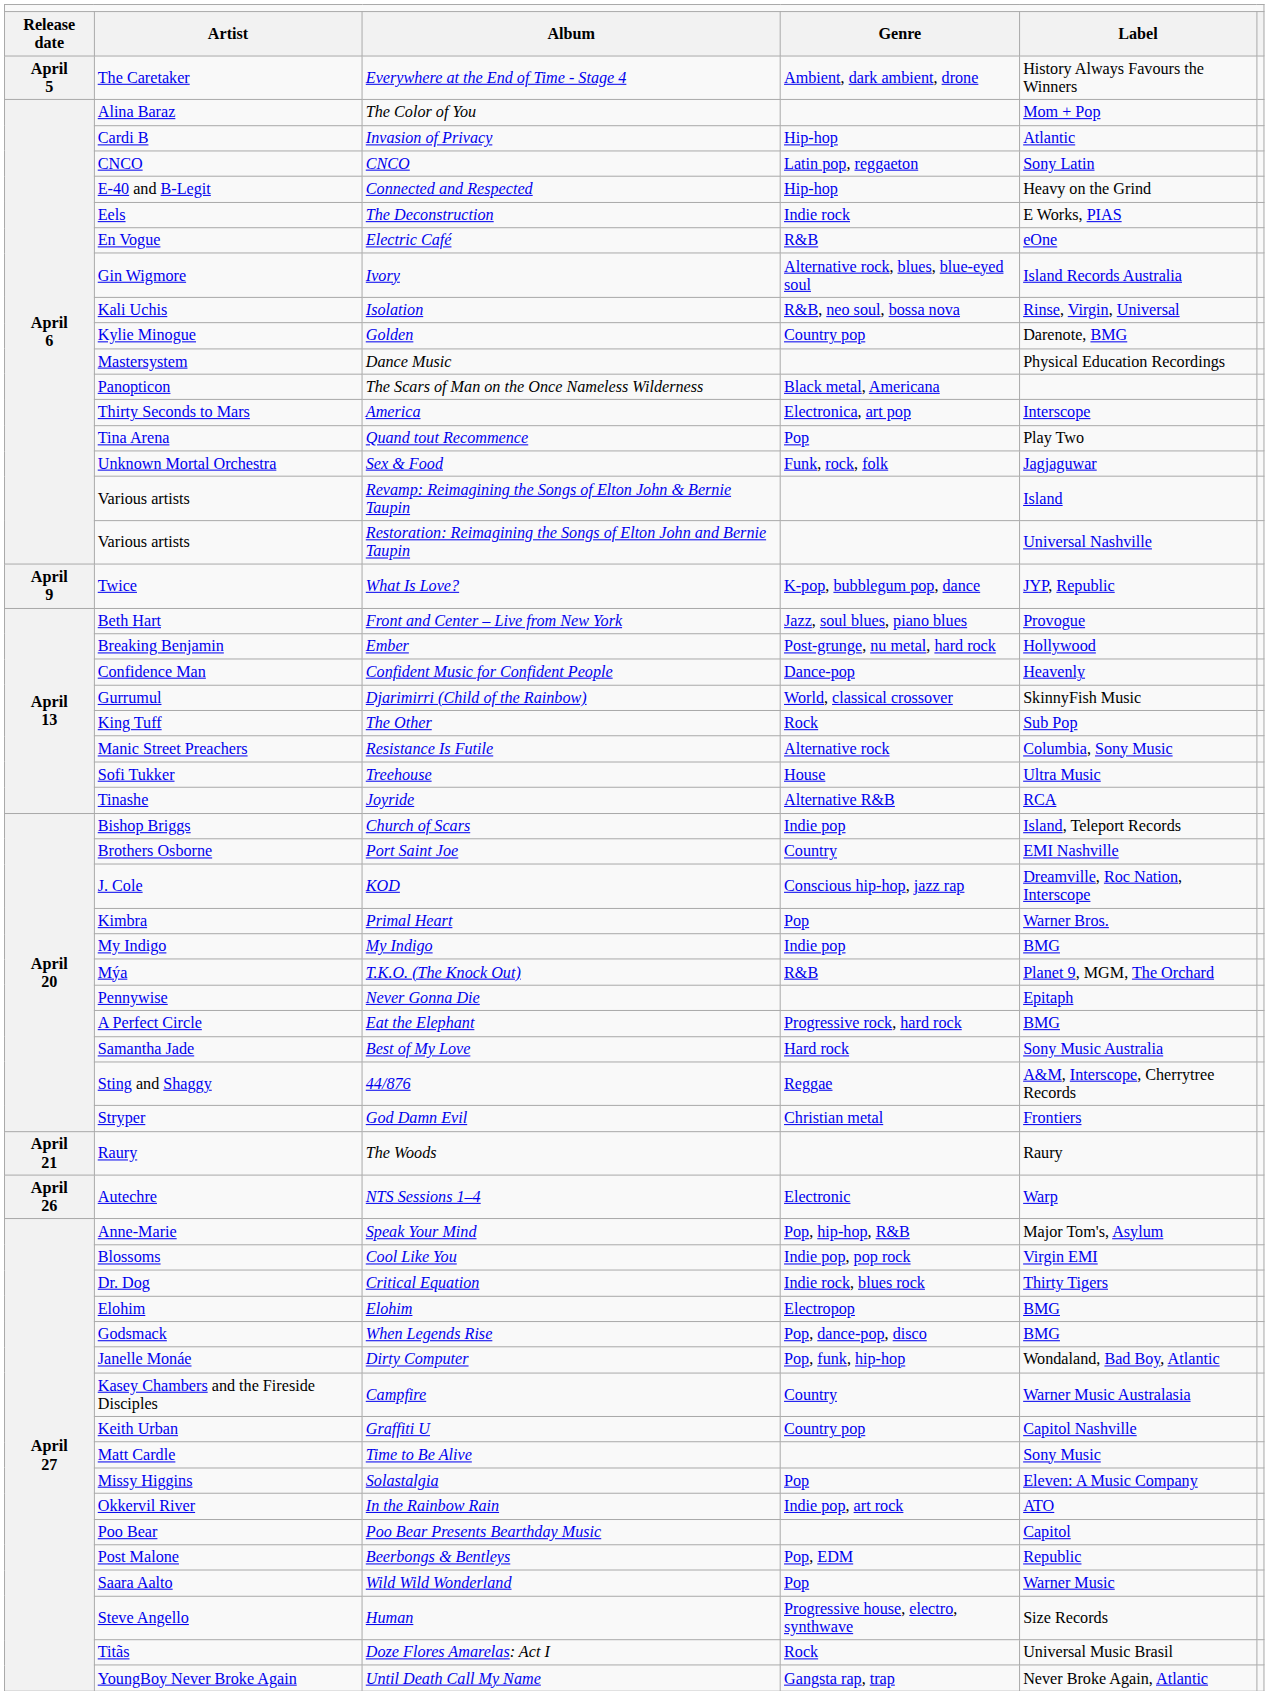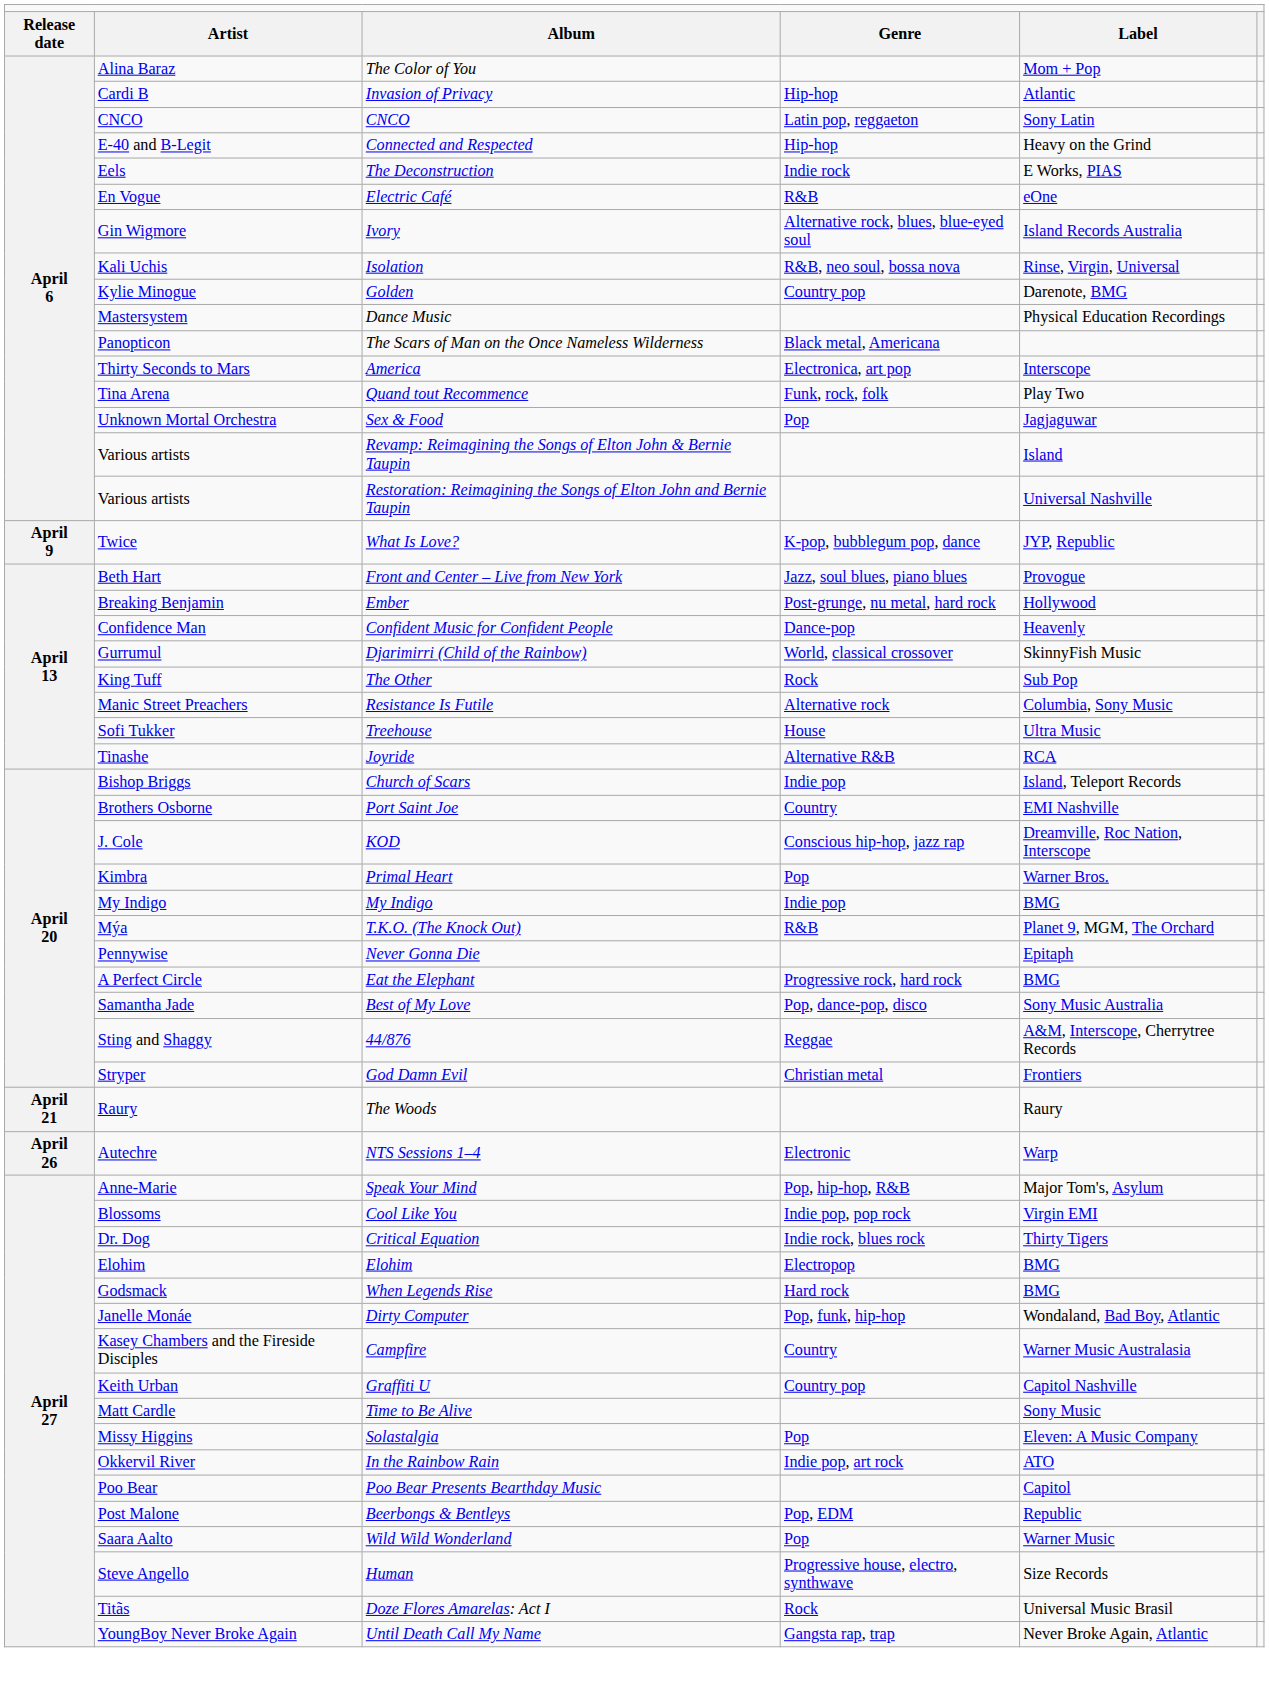 <table class="wikitable plainrowheaders">
 <tr>
 <td colspan="6" style="text-align:center;"></td>
 </tr>
 <tr>
 <th scope="col">Release date</th>
 <th scope="col">Artist</th>
 <th scope="col">Album</th>
 <th scope="col">Genre</th>
 <th scope="col">Label</th>
 <th scope="col"></th>
-</tr>
-<tr>
-<th scope="row" style="text-align:center;">April<br>5</th>
-<td><a href='#'>The Caretaker</a></td>
-<td><em><a href='#'>Everywhere at the End of Time - Stage 4</a></em></td>
-<td><a href='#'>Ambient</a>, <a href='#'>dark ambient</a>, <a href='#'>drone</a></td>
-<td>History Always Favours the Winners</td>
-<td></td>
 </tr>
 <tr>
 <th scope="row" rowspan="16" style="text-align:center;">April<br>6</th>
 <td><a href='#'>Alina Baraz</a></td>
 <td><em>The Color of You</em></td>
 <td></td>
 <td><a href='#'>Mom + Pop</a></td>
 <td></td>
 </tr>
 <tr>
 <td><a href='#'>Cardi B</a></td>
 <td><em><a href='#'>Invasion of Privacy</a></em></td>
 <td><a href='#'>Hip-hop</a></td>
 <td><a href='#'>Atlantic</a></td>
 <td></td>
 </tr>
 <tr>
 <td><a href='#'>CNCO</a></td>
 <td><em><a href='#'>CNCO</a></em></td>
 <td><a href='#'>Latin pop</a>, <a href='#'>reggaeton</a></td>
 <td><a href='#'>Sony Latin</a></td>
 <td></td>
 </tr>
 <tr>
 <td><a href='#'>E-40</a> and <a href='#'>B-Legit</a></td>
 <td><em><a href='#'>Connected and Respected</a></em></td>
 <td><a href='#'>Hip-hop</a></td>
 <td>Heavy on the Grind</td>
 <td></td>
 </tr>
 <tr>
 <td><a href='#'>Eels</a></td>
 <td><em><a href='#'>The Deconstruction</a></em></td>
 <td><a href='#'>Indie rock</a></td>
 <td>E Works, <a href='#'>PIAS</a></td>
 <td></td>
 </tr>
 <tr>
 <td><a href='#'>En Vogue</a></td>
 <td><em><a href='#'>Electric Café</a></em></td>
 <td><a href='#'>R&B</a></td>
 <td><a href='#'>eOne</a></td>
 <td></td>
 </tr>
 <tr>
 <td><a href='#'>Gin Wigmore</a></td>
 <td><em><a href='#'>Ivory</a></em></td>
 <td><a href='#'>Alternative rock</a>, <a href='#'>blues</a>, <a href='#'>blue-eyed soul</a></td>
 <td><a href='#'>Island Records Australia</a></td>
 <td></td>
 </tr>
 <tr>
 <td><a href='#'>Kali Uchis</a></td>
 <td><em><a href='#'>Isolation</a></em></td>
 <td><a href='#'>R&B</a>, <a href='#'>neo soul</a>, <a href='#'>bossa nova</a></td>
 <td><a href='#'>Rinse</a>, <a href='#'>Virgin</a>, <a href='#'>Universal</a></td>
 <td></td>
 </tr>
 <tr>
 <td><a href='#'>Kylie Minogue</a></td>
 <td><em><a href='#'>Golden</a></em></td>
 <td><a href='#'>Country pop</a></td>
 <td>Darenote, <a href='#'>BMG</a></td>
 <td></td>
 </tr>
 <tr>
 <td><a href='#'>Mastersystem</a></td>
 <td><em>Dance Music</em></td>
 <td></td>
 <td>Physical Education Recordings</td>
 <td></td>
 </tr>
 <tr>
 <td><a href='#'>Panopticon</a></td>
 <td><em>The Scars of Man on the Once Nameless Wilderness</em></td>
 <td><a href='#'>Black metal</a>, <a href='#'>Americana</a></td>
 <td></td>
 <td></td>
 </tr>
 <tr>
 <td><a href='#'>Thirty Seconds to Mars</a></td>
 <td><em><a href='#'>America</a></em></td>
 <td><a href='#'>Electronica</a>, <a href='#'>art pop</a></td>
 <td><a href='#'>Interscope</a></td>
 <td></td>
 </tr>
 <tr>
 <td><a href='#'>Tina Arena</a></td>
 <td><em><a href='#'>Quand tout Recommence</a></em></td>
-<td><a href='#'>Pop</a></td>
+<td><a href='#'>Funk</a>, <a href='#'>rock</a>, <a href='#'>folk</a></td>
 <td>Play Two</td>
 <td></td>
 </tr>
 <tr>
 <td><a href='#'>Unknown Mortal Orchestra</a></td>
 <td><em><a href='#'>Sex & Food</a></em></td>
-<td><a href='#'>Funk</a>, <a href='#'>rock</a>, <a href='#'>folk</a></td>
+<td><a href='#'>Pop</a></td>
 <td><a href='#'>Jagjaguwar</a></td>
 <td></td>
 </tr>
 <tr>
 <td>Various artists</td>
 <td><em><a href='#'>Revamp: Reimagining the Songs of Elton John & Bernie Taupin</a></em></td>
 <td></td>
 <td><a href='#'>Island</a></td>
 <td></td>
 </tr>
 <tr>
 <td>Various artists</td>
 <td><em><a href='#'>Restoration: Reimagining the Songs of Elton John and Bernie Taupin</a></em></td>
 <td></td>
 <td><a href='#'>Universal Nashville</a></td>
 <td></td>
 </tr>
 <tr>
 <th scope="row" style="text-align:center;">April<br>9</th>
 <td><a href='#'>Twice</a></td>
 <td><em><a href='#'>What Is Love?</a></em></td>
 <td><a href='#'>K-pop</a>, <a href='#'>bubblegum pop</a>, <a href='#'>dance</a></td>
 <td><a href='#'>JYP</a>, <a href='#'>Republic</a></td>
 <td></td>
 </tr>
 <tr>
 <th scope="row" rowspan="8" style="text-align:center;">April<br>13</th>
 <td><a href='#'>Beth Hart</a></td>
 <td><em><a href='#'>Front and Center – Live from New York</a></em></td>
 <td><a href='#'>Jazz</a>, <a href='#'>soul blues</a>, <a href='#'>piano blues</a></td>
 <td><a href='#'>Provogue</a></td>
 <td></td>
 </tr>
 <tr>
 <td><a href='#'>Breaking Benjamin</a></td>
 <td><em><a href='#'>Ember</a></em></td>
 <td><a href='#'>Post-grunge</a>, <a href='#'>nu metal</a>, <a href='#'>hard rock</a></td>
 <td><a href='#'>Hollywood</a></td>
 <td></td>
 </tr>
 <tr>
 <td><a href='#'>Confidence Man</a></td>
 <td><em><a href='#'>Confident Music for Confident People</a></em></td>
 <td><a href='#'>Dance-pop</a></td>
 <td><a href='#'>Heavenly</a></td>
 <td></td>
 </tr>
 <tr>
 <td><a href='#'>Gurrumul</a></td>
 <td><em><a href='#'>Djarimirri (Child of the Rainbow)</a></em></td>
 <td><a href='#'>World</a>, <a href='#'>classical crossover</a></td>
 <td>SkinnyFish Music</td>
 <td></td>
 </tr>
 <tr>
 <td><a href='#'>King Tuff</a></td>
 <td><em><a href='#'>The Other</a></em></td>
 <td><a href='#'>Rock</a></td>
 <td><a href='#'>Sub Pop</a></td>
 <td></td>
 </tr>
 <tr>
 <td><a href='#'>Manic Street Preachers</a></td>
 <td><em><a href='#'>Resistance Is Futile</a></em></td>
 <td><a href='#'>Alternative rock</a></td>
 <td><a href='#'>Columbia</a>, <a href='#'>Sony Music</a></td>
 <td></td>
 </tr>
 <tr>
 <td><a href='#'>Sofi Tukker</a></td>
 <td><em><a href='#'>Treehouse</a></em></td>
 <td><a href='#'>House</a></td>
 <td><a href='#'>Ultra Music</a></td>
 <td></td>
 </tr>
 <tr>
 <td><a href='#'>Tinashe</a></td>
 <td><em><a href='#'>Joyride</a></em></td>
 <td><a href='#'>Alternative R&B</a></td>
 <td><a href='#'>RCA</a></td>
 <td></td>
 </tr>
 <tr>
 <th scope="row" rowspan="11" style="text-align:center;">April<br>20</th>
 <td><a href='#'>Bishop Briggs</a></td>
 <td><em><a href='#'>Church of Scars</a></em></td>
 <td><a href='#'>Indie pop</a></td>
 <td><a href='#'>Island</a>, Teleport Records</td>
 <td></td>
 </tr>
 <tr>
 <td><a href='#'>Brothers Osborne</a></td>
 <td><em><a href='#'>Port Saint Joe</a></em></td>
 <td><a href='#'>Country</a></td>
 <td><a href='#'>EMI Nashville</a></td>
 <td></td>
 </tr>
 <tr>
 <td><a href='#'>J. Cole</a></td>
 <td><em><a href='#'>KOD</a></em></td>
 <td><a href='#'>Conscious hip-hop</a>, <a href='#'>jazz rap</a></td>
 <td><a href='#'>Dreamville</a>, <a href='#'>Roc Nation</a>, <a href='#'>Interscope</a></td>
 <td></td>
 </tr>
 <tr>
 <td><a href='#'>Kimbra</a></td>
 <td><em><a href='#'>Primal Heart</a></em></td>
 <td><a href='#'>Pop</a></td>
 <td><a href='#'>Warner Bros.</a></td>
 <td></td>
 </tr>
 <tr>
 <td><a href='#'>My Indigo</a></td>
 <td><em><a href='#'>My Indigo</a></em></td>
 <td><a href='#'>Indie pop</a></td>
 <td><a href='#'>BMG</a></td>
 <td></td>
 </tr>
 <tr>
 <td><a href='#'>Mýa</a></td>
 <td><em><a href='#'>T.K.O. (The Knock Out)</a></em></td>
 <td><a href='#'>R&B</a></td>
 <td><a href='#'>Planet 9</a>, MGM, <a href='#'>The Orchard</a></td>
 <td></td>
 </tr>
 <tr>
 <td><a href='#'>Pennywise</a></td>
 <td><em><a href='#'>Never Gonna Die</a></em></td>
 <td></td>
 <td><a href='#'>Epitaph</a></td>
 <td></td>
 </tr>
 <tr>
 <td><a href='#'>A Perfect Circle</a></td>
 <td><em><a href='#'>Eat the Elephant</a></em></td>
 <td><a href='#'>Progressive rock</a>, <a href='#'>hard rock</a></td>
 <td><a href='#'>BMG</a></td>
 <td></td>
 </tr>
 <tr>
 <td><a href='#'>Samantha Jade</a></td>
 <td><em><a href='#'>Best of My Love</a></em></td>
-<td><a href='#'>Hard rock</a></td>
+<td><a href='#'>Pop</a>, <a href='#'>dance-pop</a>, <a href='#'>disco</a></td>
 <td><a href='#'>Sony Music Australia</a></td>
 <td></td>
 </tr>
 <tr>
 <td><a href='#'>Sting</a> and <a href='#'>Shaggy</a></td>
 <td><em><a href='#'>44/876</a></em></td>
 <td><a href='#'>Reggae</a></td>
 <td><a href='#'>A&M</a>, <a href='#'>Interscope</a>, Cherrytree Records</td>
 <td></td>
 </tr>
 <tr>
 <td><a href='#'>Stryper</a></td>
 <td><em><a href='#'>God Damn Evil</a></em></td>
 <td><a href='#'>Christian metal</a></td>
 <td><a href='#'>Frontiers</a></td>
 <td></td>
 </tr>
 <tr>
 <th scope="row" rowspan="1" style="text-align:center;">April<br>21</th>
 <td><a href='#'>Raury</a></td>
 <td><em>The Woods</em></td>
 <td></td>
 <td>Raury</td>
 <td></td>
 </tr>
 <tr>
 <th scope="row" style="text-align:center;">April<br>26</th>
 <td><a href='#'>Autechre</a></td>
 <td><em><a href='#'>NTS Sessions 1–4</a></em></td>
 <td><a href='#'>Electronic</a></td>
 <td><a href='#'>Warp</a></td>
 <td></td>
 </tr>
 <tr>
 <th scope="row" rowspan="17" style="text-align:center;">April<br>27</th>
 <td><a href='#'>Anne-Marie</a></td>
 <td><em><a href='#'>Speak Your Mind</a></em></td>
 <td><a href='#'>Pop</a>, <a href='#'>hip-hop</a>, <a href='#'>R&B</a></td>
 <td>Major Tom's, <a href='#'>Asylum</a></td>
 <td></td>
 </tr>
 <tr>
 <td><a href='#'>Blossoms</a></td>
 <td><em><a href='#'>Cool Like You</a></em></td>
 <td><a href='#'>Indie pop</a>, <a href='#'>pop rock</a></td>
 <td><a href='#'>Virgin EMI</a></td>
 <td></td>
 </tr>
 <tr>
 <td><a href='#'>Dr. Dog</a></td>
 <td><em><a href='#'>Critical Equation</a></em></td>
 <td><a href='#'>Indie rock</a>, <a href='#'>blues rock</a></td>
 <td><a href='#'>Thirty Tigers</a></td>
 <td></td>
 </tr>
 <tr>
 <td><a href='#'>Elohim</a></td>
 <td><em><a href='#'>Elohim</a></em></td>
 <td><a href='#'>Electropop</a></td>
 <td><a href='#'>BMG</a></td>
 <td></td>
 </tr>
 <tr>
 <td><a href='#'>Godsmack</a></td>
 <td><em><a href='#'>When Legends Rise</a></em></td>
-<td><a href='#'>Pop</a>, <a href='#'>dance-pop</a>, <a href='#'>disco</a></td>
+<td><a href='#'>Hard rock</a></td>
 <td><a href='#'>BMG</a></td>
 <td></td>
 </tr>
 <tr>
 <td><a href='#'>Janelle Monáe</a></td>
 <td><em><a href='#'>Dirty Computer</a></em></td>
 <td><a href='#'>Pop</a>, <a href='#'>funk</a>, <a href='#'>hip-hop</a></td>
 <td>Wondaland, <a href='#'>Bad Boy</a>, <a href='#'>Atlantic</a></td>
 <td></td>
 </tr>
 <tr>
 <td><a href='#'>Kasey Chambers</a> and the Fireside Disciples</td>
 <td><em><a href='#'>Campfire</a></em></td>
 <td><a href='#'>Country</a></td>
 <td><a href='#'>Warner Music Australasia</a></td>
 <td></td>
 </tr>
 <tr>
 <td><a href='#'>Keith Urban</a></td>
 <td><em><a href='#'>Graffiti U</a></em></td>
 <td><a href='#'>Country pop</a></td>
 <td><a href='#'>Capitol Nashville</a></td>
 <td></td>
 </tr>
 <tr>
 <td><a href='#'>Matt Cardle</a></td>
 <td><em><a href='#'>Time to Be Alive</a></em></td>
 <td></td>
 <td><a href='#'>Sony Music</a></td>
 <td></td>
 </tr>
 <tr>
 <td><a href='#'>Missy Higgins</a></td>
 <td><em><a href='#'>Solastalgia</a></em></td>
 <td><a href='#'>Pop</a></td>
 <td><a href='#'>Eleven: A Music Company</a></td>
 <td></td>
 </tr>
 <tr>
 <td><a href='#'>Okkervil River</a></td>
 <td><em><a href='#'>In the Rainbow Rain</a></em></td>
 <td><a href='#'>Indie pop</a>, <a href='#'>art rock</a></td>
 <td><a href='#'>ATO</a></td>
 <td></td>
 </tr>
 <tr>
 <td><a href='#'>Poo Bear</a></td>
 <td><em><a href='#'>Poo Bear Presents Bearthday Music</a></em></td>
 <td></td>
 <td><a href='#'>Capitol</a></td>
 <td></td>
 </tr>
 <tr>
 <td><a href='#'>Post Malone</a></td>
 <td><em><a href='#'>Beerbongs & Bentleys</a></em></td>
 <td><a href='#'>Pop</a>, <a href='#'>EDM</a></td>
 <td><a href='#'>Republic</a></td>
 <td></td>
 </tr>
 <tr>
 <td><a href='#'>Saara Aalto</a></td>
 <td><em><a href='#'>Wild Wild Wonderland</a></em></td>
 <td><a href='#'>Pop</a></td>
 <td><a href='#'>Warner Music</a></td>
 <td></td>
 </tr>
 <tr>
 <td><a href='#'>Steve Angello</a></td>
 <td><em><a href='#'>Human</a></em></td>
 <td><a href='#'>Progressive house</a>, <a href='#'>electro</a>, <a href='#'>synthwave</a></td>
 <td>Size Records</td>
 <td></td>
 </tr>
 <tr>
 <td><a href='#'>Titãs</a></td>
 <td><em><a href='#'>Doze Flores Amarelas</a>: Act I</em></td>
 <td><a href='#'>Rock</a></td>
 <td>Universal Music Brasil</td>
 <td></td>
 </tr>
 <tr>
 <td><a href='#'>YoungBoy Never Broke Again</a></td>
 <td><em><a href='#'>Until Death Call My Name</a></em></td>
 <td><a href='#'>Gangsta rap</a>, <a href='#'>trap</a></td>
 <td>Never Broke Again, <a href='#'>Atlantic</a></td>
 <td></td>
 </tr>
 </table>
